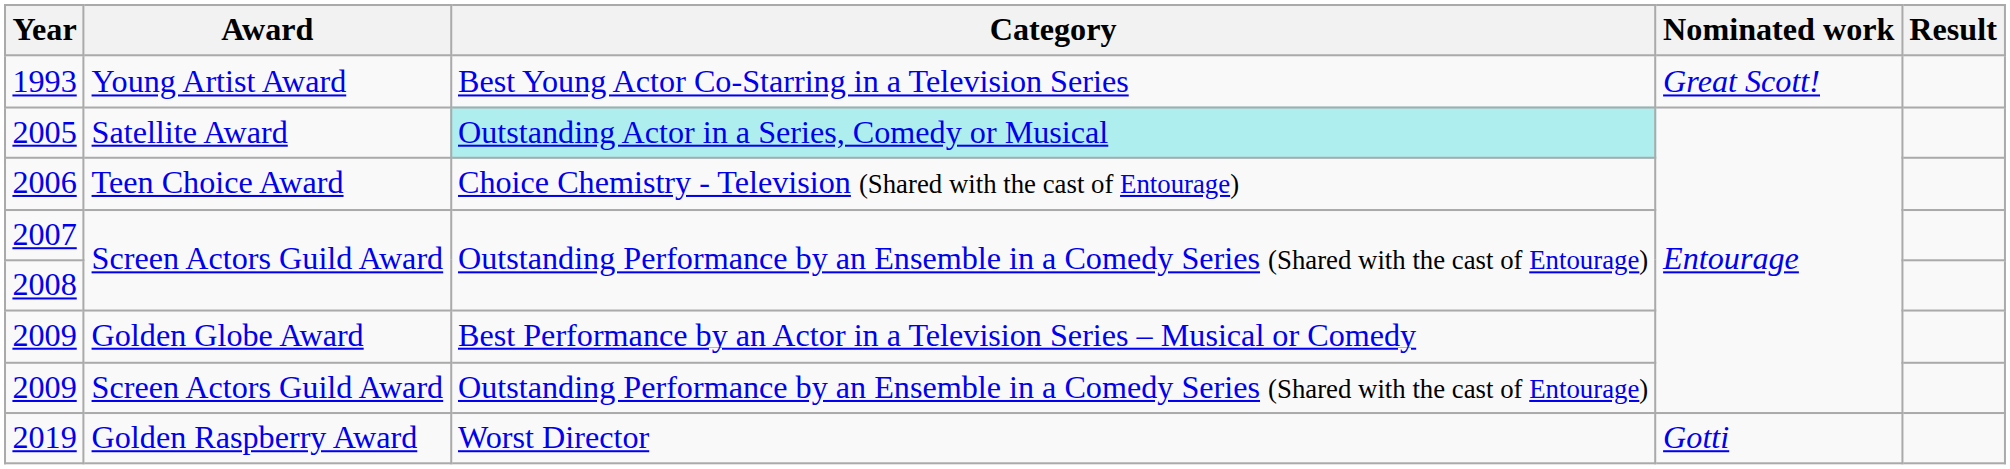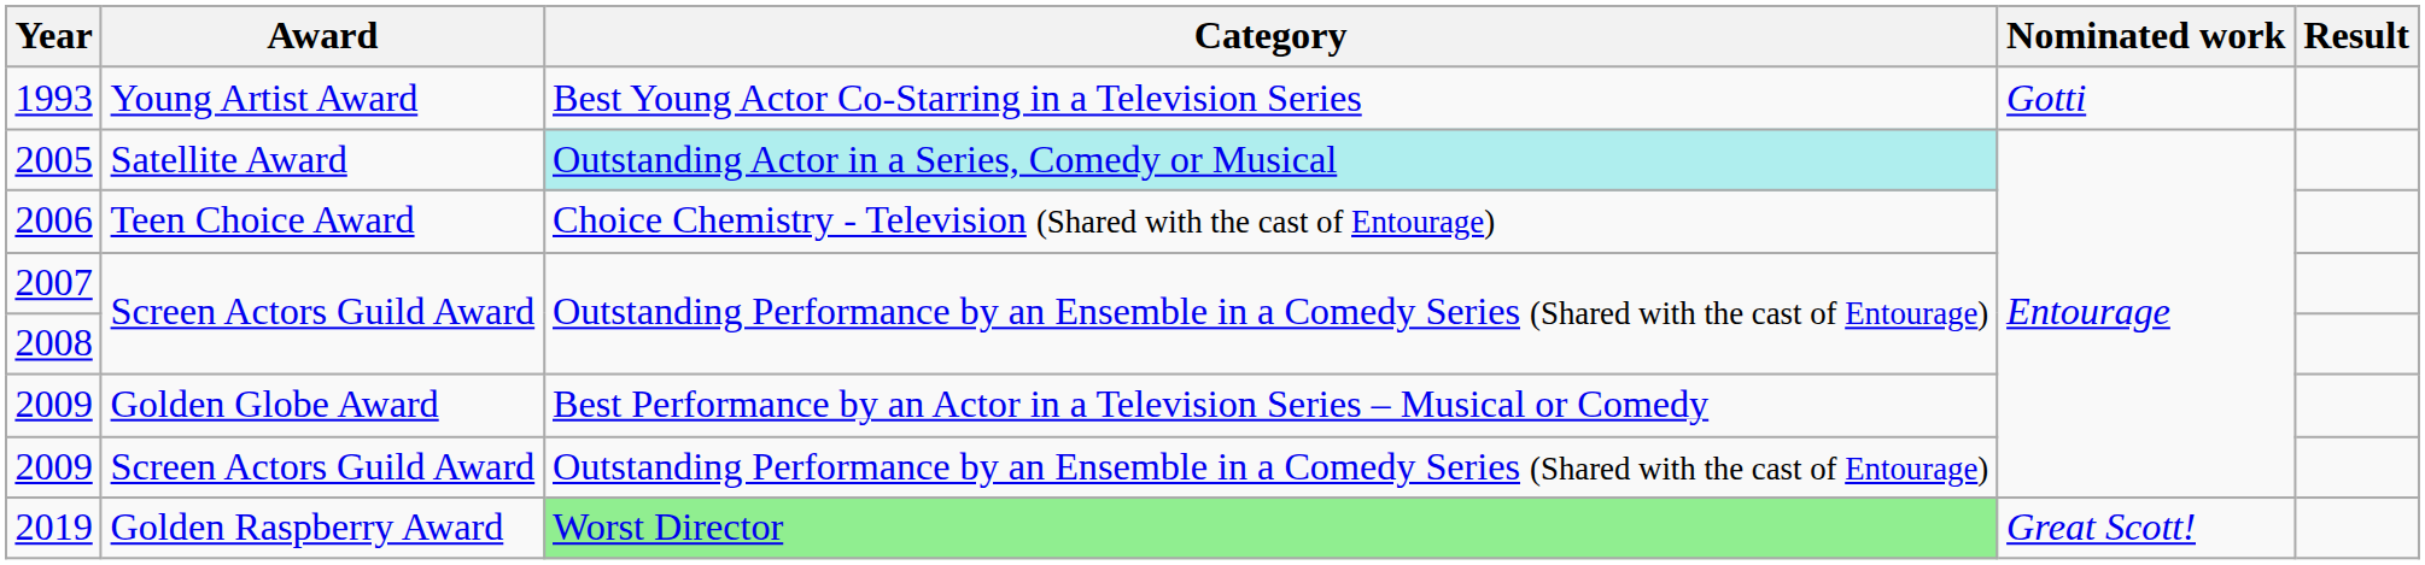 <table class="wikitable sortable">
 <tr style="text-align:center;">
 <th scope="col">Year</th>
 <th scope="col">Award</th>
 <th scope="col">Category</th>
 <th scope="col">Nominated work</th>
 <th scope="col">Result</th>
 </tr>
 <tr>
 <td><a href='#'>1993</a></td>
 <td><a href='#'>Young Artist Award</a></td>
 <td><a href='#'>Best Young Actor Co-Starring in a Television Series</a></td>
-<td><em><a href='#'>Great Scott!</a></em></td>
+<td><em><a href='#'>Gotti</a></em></td>
 <td></td>
 </tr>
 <tr>
 <td><a href='#'>2005</a></td>
 <td><a href='#'>Satellite Award</a></td>
 <td style="background: paleturquoise;"><a href='#'>Outstanding Actor in a Series, Comedy or Musical</a></td>
 <td rowspan="6"><em><a href='#'>Entourage</a></em></td>
 <td></td>
 </tr>
 <tr>
 <td><a href='#'>2006</a></td>
 <td><a href='#'>Teen Choice Award</a></td>
 <td><a href='#'>Choice Chemistry - Television</a> <small>(Shared with the cast of <a href='#'>Entourage</a>)</small></td>
 <td></td>
 </tr>
 <tr>
 <td><a href='#'>2007</a></td>
 <td rowspan="2"><a href='#'>Screen Actors Guild Award</a></td>
 <td rowspan="2"><a href='#'>Outstanding Performance by an Ensemble in a Comedy Series</a> <small>(Shared with the cast of <a href='#'>Entourage</a>)</small></td>
 <td></td>
 </tr>
 <tr>
 <td><a href='#'>2008</a></td>
 <td></td>
 </tr>
 <tr>
 <td><a href='#'>2009</a></td>
 <td><a href='#'>Golden Globe Award</a></td>
 <td><a href='#'>Best Performance by an Actor in a Television Series – Musical or Comedy</a></td>
 <td></td>
 </tr>
 <tr>
 <td><a href='#'>2009</a></td>
 <td><a href='#'>Screen Actors Guild Award</a></td>
 <td><a href='#'>Outstanding Performance by an Ensemble in a Comedy Series</a> <small>(Shared with the cast of <a href='#'>Entourage</a>)</small></td>
 <td></td>
 </tr>
 <tr>
 <td><a href='#'>2019</a></td>
 <td><a href='#'>Golden Raspberry Award</a></td>
-<td><a href='#'>Worst Director</a></td>
-<td><em><a href='#'>Gotti</a></em></td>
+<td style="background: lightgreen;"><a href='#'>Worst Director</a></td>
+<td><em><a href='#'>Great Scott!</a></em></td>
 <td></td>
 </tr>
 </table>
